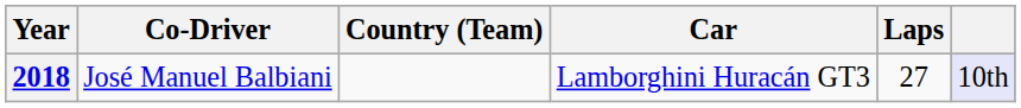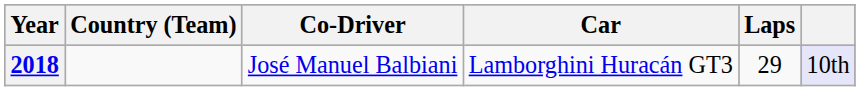 <table class="wikitable" style="font-size: 90%;">
 <tr>
 <th>Year</th>
+<th>Country (Team)</th>
 <th>Co-Driver</th>
-<th>Country (Team)</th>
 <th>Car</th>
 <th>Laps</th>
 <th></th>
 </tr>
 <tr>
 <th><a href='#'>2018</a></th>
+<td><br></td>
 <td> <a href='#'>José Manuel Balbiani</a></td>
-<td><br></td>
 <td><a href='#'>Lamborghini Huracán</a> GT3</td>
-<td align=center>27</td>
+<td align=center>29</td>
 <td align=center style="background: lavender;">10th</td>
 </tr>
 </table>
